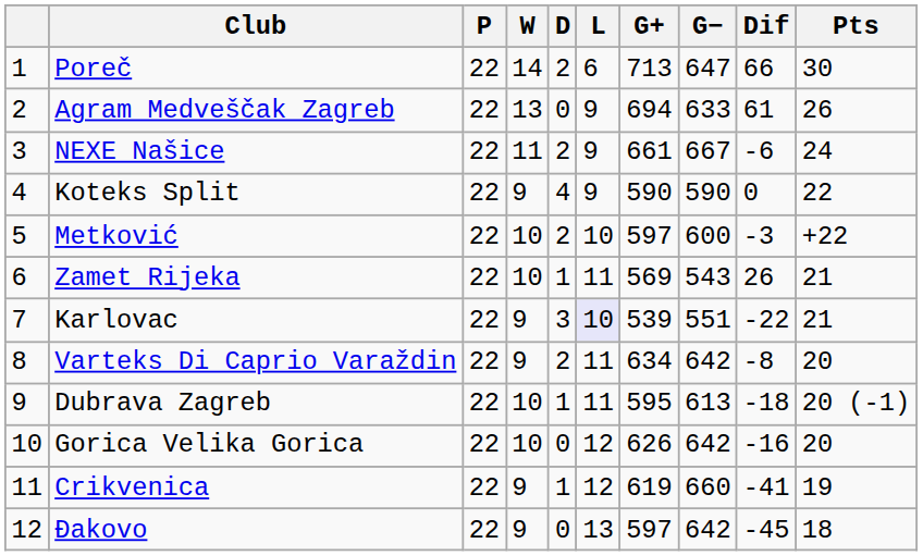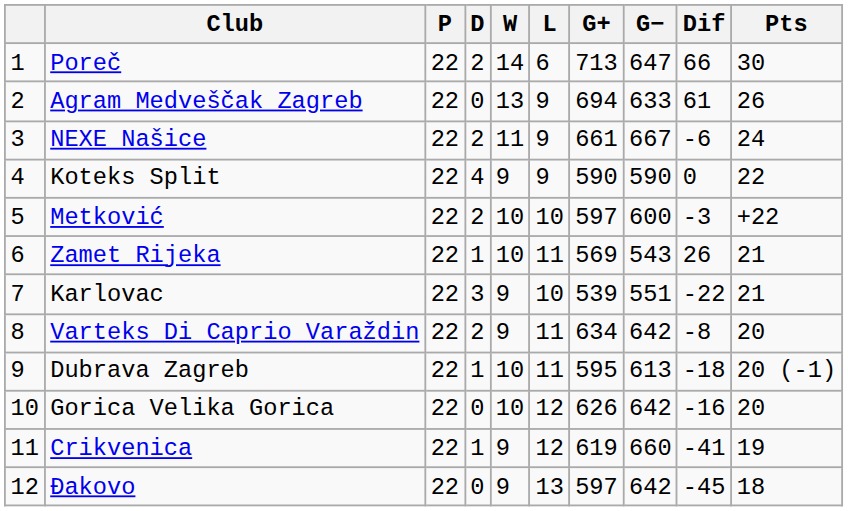 <table class="wikitable sortable">
 <tr>
 <th></th>
 <th>Club</th>
 <th>P</th>
+<th>D</th>
 <th>W</th>
-<th>D</th>
 <th>L</th>
 <th>G+</th>
 <th>G−</th>
 <th>Dif</th>
 <th>Pts</th>
 </tr>
 <tr>
 <td>1</td>
 <td><a href='#'>Poreč</a></td>
 <td>22</td>
+<td>2</td>
 <td>14</td>
-<td>2</td>
 <td>6</td>
 <td>713</td>
 <td>647</td>
 <td>66</td>
 <td>30</td>
 </tr>
 <tr>
 <td>2</td>
 <td><a href='#'>Agram Medveščak Zagreb</a></td>
 <td>22</td>
+<td>0</td>
 <td>13</td>
-<td>0</td>
 <td>9</td>
 <td>694</td>
 <td>633</td>
 <td>61</td>
 <td>26</td>
 </tr>
 <tr>
 <td>3</td>
 <td><a href='#'>NEXE Našice</a></td>
 <td>22</td>
+<td>2</td>
 <td>11</td>
-<td>2</td>
 <td>9</td>
 <td>661</td>
 <td>667</td>
 <td>-6</td>
 <td>24</td>
 </tr>
 <tr>
 <td>4</td>
 <td>Koteks Split</td>
 <td>22</td>
+<td>4</td>
 <td>9</td>
-<td>4</td>
 <td>9</td>
 <td>590</td>
 <td>590</td>
 <td>0</td>
 <td>22</td>
 </tr>
 <tr>
 <td>5</td>
 <td><a href='#'>Metković</a></td>
 <td>22</td>
+<td>2</td>
 <td>10</td>
-<td>2</td>
 <td>10</td>
 <td>597</td>
 <td>600</td>
 <td>-3</td>
 <td>+22</td>
 </tr>
 <tr>
 <td>6</td>
 <td><a href='#'>Zamet Rijeka</a></td>
 <td>22</td>
+<td>1</td>
 <td>10</td>
-<td>1</td>
 <td>11</td>
 <td>569</td>
 <td>543</td>
 <td>26</td>
 <td>21</td>
 </tr>
 <tr>
 <td>7</td>
 <td>Karlovac</td>
 <td>22</td>
+<td>3</td>
 <td>9</td>
-<td>3</td>
-<td style="background: lavender;">10</td>
+<td>10</td>
 <td>539</td>
 <td>551</td>
 <td>-22</td>
 <td>21</td>
 </tr>
 <tr>
 <td>8</td>
 <td><a href='#'>Varteks Di Caprio Varaždin</a></td>
 <td>22</td>
+<td>2</td>
 <td>9</td>
-<td>2</td>
 <td>11</td>
 <td>634</td>
 <td>642</td>
 <td>-8</td>
 <td>20</td>
 </tr>
 <tr>
 <td>9</td>
 <td>Dubrava Zagreb</td>
 <td>22</td>
+<td>1</td>
 <td>10</td>
-<td>1</td>
 <td>11</td>
 <td>595</td>
 <td>613</td>
 <td>-18</td>
 <td>20 (-1)</td>
 </tr>
 <tr>
 <td>10</td>
 <td>Gorica Velika Gorica</td>
 <td>22</td>
+<td>0</td>
 <td>10</td>
-<td>0</td>
 <td>12</td>
 <td>626</td>
 <td>642</td>
 <td>-16</td>
 <td>20</td>
 </tr>
 <tr>
 <td>11</td>
 <td><a href='#'>Crikvenica</a></td>
 <td>22</td>
+<td>1</td>
 <td>9</td>
-<td>1</td>
 <td>12</td>
 <td>619</td>
 <td>660</td>
 <td>-41</td>
 <td>19</td>
 </tr>
 <tr>
 <td>12</td>
 <td><a href='#'>Đakovo</a></td>
 <td>22</td>
+<td>0</td>
 <td>9</td>
-<td>0</td>
 <td>13</td>
 <td>597</td>
 <td>642</td>
 <td>-45</td>
 <td>18</td>
 </tr>
 </table>
